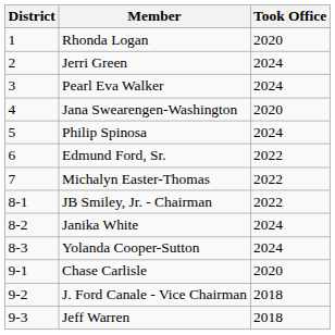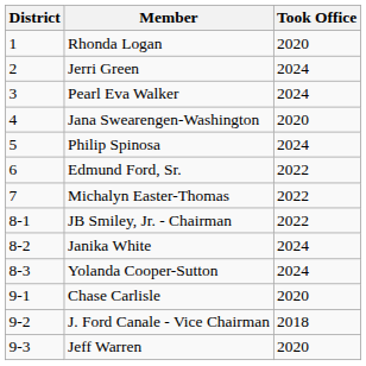 <table class="wikitable">
 <tr>
 <th>District</th>
 <th>Member</th>
 <th>Took Office</th>
 </tr>
 <tr>
 <td>1</td>
 <td>Rhonda Logan</td>
 <td>2020</td>
 </tr>
 <tr>
 <td>2</td>
 <td>Jerri Green</td>
 <td>2024</td>
 </tr>
 <tr>
 <td>3</td>
 <td>Pearl Eva Walker</td>
 <td>2024</td>
 </tr>
 <tr>
 <td>4</td>
 <td>Jana Swearengen-Washington</td>
 <td>2020</td>
 </tr>
 <tr>
 <td>5</td>
 <td>Philip Spinosa</td>
 <td>2024</td>
 </tr>
 <tr>
 <td>6</td>
 <td>Edmund Ford, Sr.</td>
 <td>2022</td>
 </tr>
 <tr>
 <td>7</td>
 <td>Michalyn Easter-Thomas</td>
 <td>2022</td>
 </tr>
 <tr>
 <td>8-1</td>
 <td>JB Smiley, Jr. - Chairman</td>
 <td>2022</td>
 </tr>
 <tr>
 <td>8-2</td>
 <td>Janika White</td>
 <td>2024</td>
 </tr>
 <tr>
 <td>8-3</td>
 <td>Yolanda Cooper-Sutton</td>
 <td>2024</td>
 </tr>
 <tr>
 <td>9-1</td>
 <td>Chase Carlisle</td>
 <td>2020</td>
 </tr>
 <tr>
 <td>9-2</td>
 <td>J. Ford Canale - Vice Chairman</td>
 <td>2018</td>
 </tr>
 <tr>
 <td>9-3</td>
 <td>Jeff Warren</td>
-<td>2018</td>
+<td>2020</td>
 </tr>
 </table>
